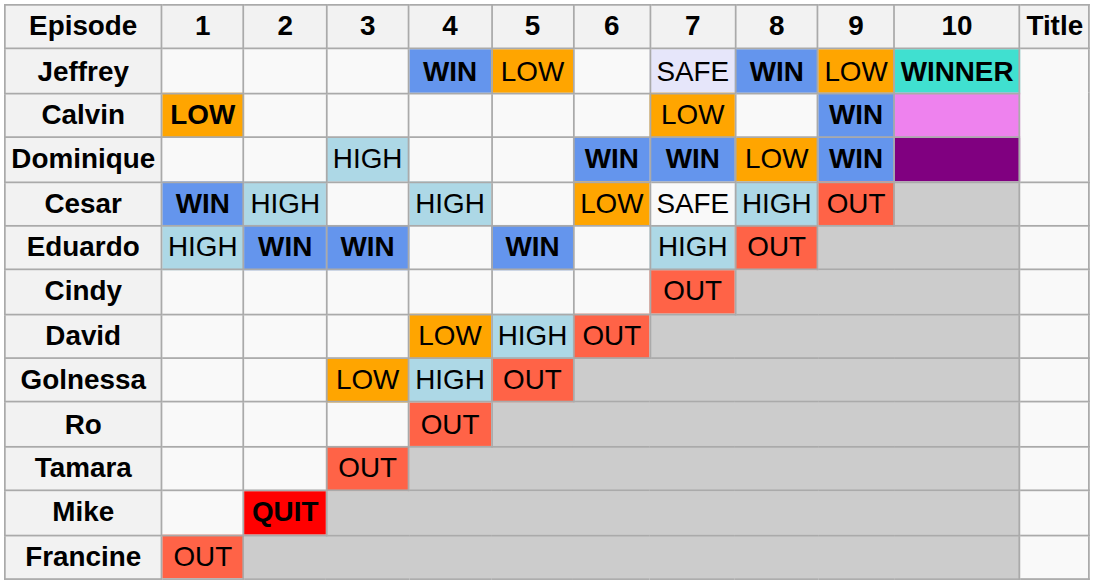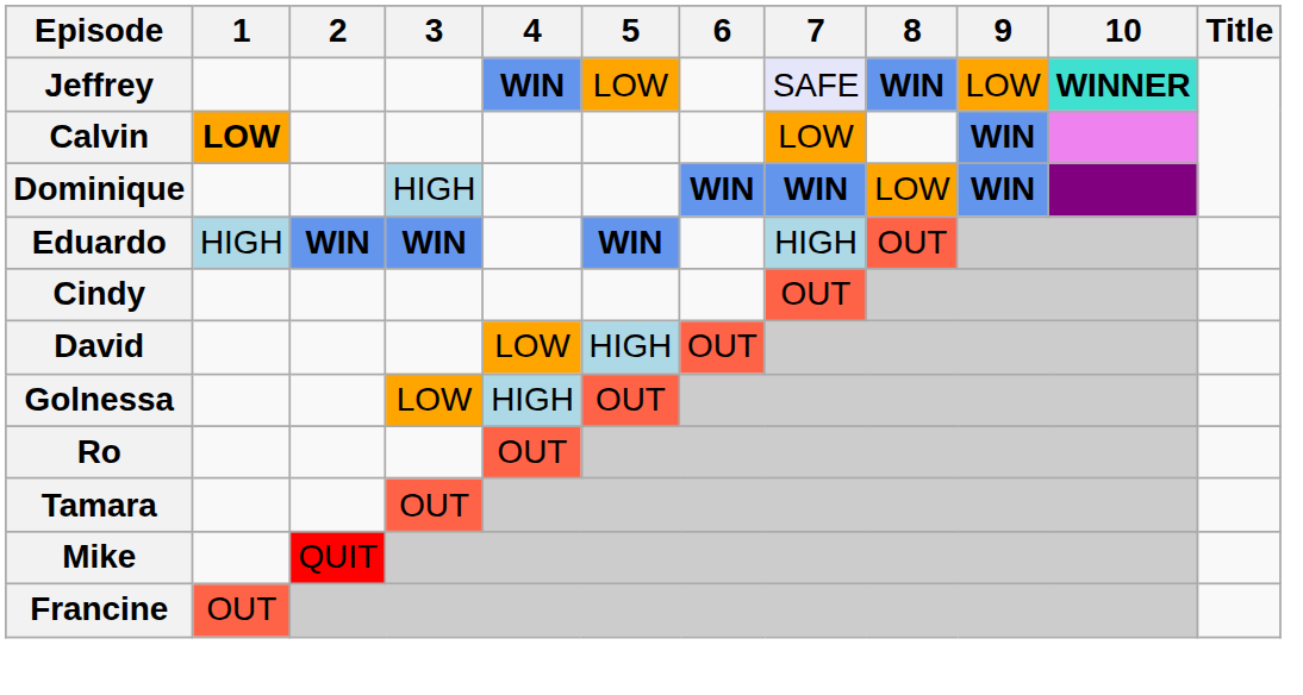 <table class="wikitable" style="text-align:center">
 <tr>
 <th>Episode</th>
 <th>1</th>
 <th>2</th>
 <th>3</th>
 <th>4</th>
 <th>5</th>
 <th>6</th>
 <th>7</th>
 <th>8</th>
 <th>9</th>
 <th>10</th>
 <th>Title</th>
 </tr>
 <tr>
 <th>Jeffrey</th>
 <td></td>
 <td></td>
 <td></td>
 <td style="background:cornflowerblue;"><strong>WIN</strong></td>
 <td style="background:orange;">LOW</td>
 <td></td>
 <td style="background: lavender;">SAFE</td>
 <td style="background:cornflowerblue;"><strong>WIN</strong></td>
 <td style="background:orange;">LOW</td>
 <td style="background:turquoise;"><strong>WINNER</strong></td>
 </tr>
 <tr>
 <th>Calvin</th>
 <td style="background:orange;"><strong>LOW</strong></td>
 <td></td>
 <td></td>
 <td></td>
 <td></td>
 <td></td>
 <td style="background:orange;">LOW</td>
 <td></td>
 <td style="background:cornflowerblue;"><strong>WIN</strong></td>
 <td style="background:violet;"></td>
 </tr>
 <tr>
 <th>Dominique</th>
 <td></td>
 <td></td>
 <td style="background:lightblue;">HIGH</td>
 <td></td>
 <td></td>
 <td style="background:cornflowerblue;"><strong>WIN</strong></td>
 <td style="background:cornflowerblue;"><strong>WIN</strong></td>
 <td style="background:orange;">LOW</td>
 <td style="background:cornflowerblue;"><strong>WIN</strong></td>
 <td style="background:purple;"><span></span></td>
-</tr>
-<tr>
-<th>Cesar</th>
-<td style="background:cornflowerblue;"><strong>WIN</strong></td>
-<td style="background:lightblue;">HIGH</td>
-<td></td>
-<td style="background:lightblue;">HIGH</td>
-<td></td>
-<td style="background:orange;">LOW</td>
-<td>SAFE</td>
-<td style="background:lightblue;">HIGH</td>
-<td style="background:tomato;">OUT</td>
-<td style="background:#ccc;"></td>
-<td style="text-align:left;"></td>
 </tr>
 <tr>
 <th>Eduardo</th>
 <td style="background:lightblue;">HIGH</td>
 <td style="background:cornflowerblue;"><strong>WIN</strong></td>
 <td style="background:cornflowerblue;"><strong>WIN</strong></td>
 <td></td>
 <td style="background:cornflowerblue;"><strong>WIN</strong></td>
 <td></td>
 <td style="background:lightblue;">HIGH</td>
 <td style="background:tomato;">OUT</td>
 <td style="background:#ccc;" colspan="2"></td>
 <td style="text-align:left;"></td>
 </tr>
 <tr>
 <th>Cindy</th>
 <td></td>
 <td></td>
 <td></td>
 <td></td>
 <td></td>
 <td></td>
 <td style="background:tomato;">OUT</td>
 <td style="background:#ccc;" colspan="3"></td>
 <td style="text-align:left;"></td>
 </tr>
 <tr>
 <th>David</th>
 <td></td>
 <td></td>
 <td></td>
 <td style="background:orange;">LOW</td>
 <td style="background:lightblue;">HIGH</td>
 <td style="background:tomato;">OUT</td>
 <td style="background:#ccc;" colspan="4"></td>
 <td style="text-align:left;"></td>
 </tr>
 <tr>
 <th>Golnessa</th>
 <td></td>
 <td></td>
 <td style="background:orange;">LOW</td>
 <td style="background:lightblue;">HIGH</td>
 <td style="background:tomato;">OUT</td>
 <td style="background:#ccc;" colspan="5"></td>
 <td style="text-align:left;"></td>
 </tr>
 <tr>
 <th>Ro</th>
 <td></td>
 <td></td>
 <td></td>
 <td style="background:tomato;">OUT</td>
 <td style="background:#ccc;" colspan="6"></td>
 <td style="text-align:left;"></td>
 </tr>
 <tr>
 <th>Tamara</th>
 <td></td>
 <td></td>
 <td style="background:tomato;">OUT</td>
 <td style="background:#ccc;" colspan="7"></td>
 <td style="text-align:left;"></td>
 </tr>
 <tr>
 <th>Mike</th>
 <td></td>
-<td style="background:red;"><strong><span>QUIT</span></strong></td>
+<td style="background:red;"><span>QUIT</span></td>
 <td style="background:#ccc;" colspan="8"></td>
 <td style="text-align:left;"></td>
 </tr>
 <tr>
 <th>Francine</th>
 <td style="background:tomato;">OUT</td>
 <td style="background:#ccc;" colspan="9"></td>
 <td style="text-align:left;"></td>
 </tr>
 </table>
